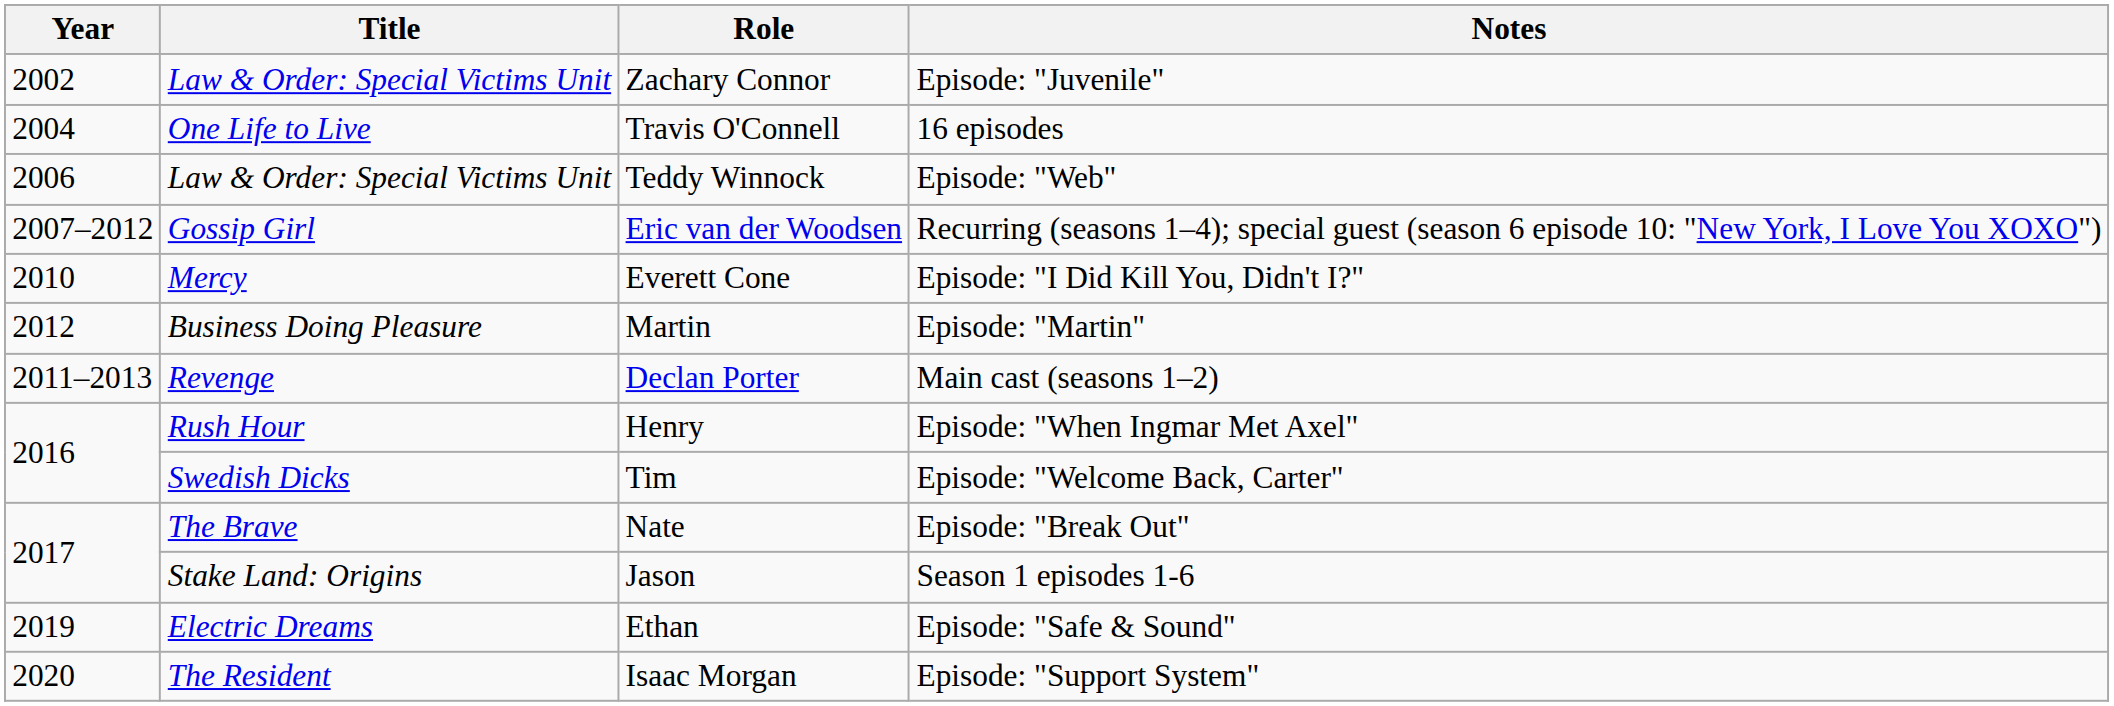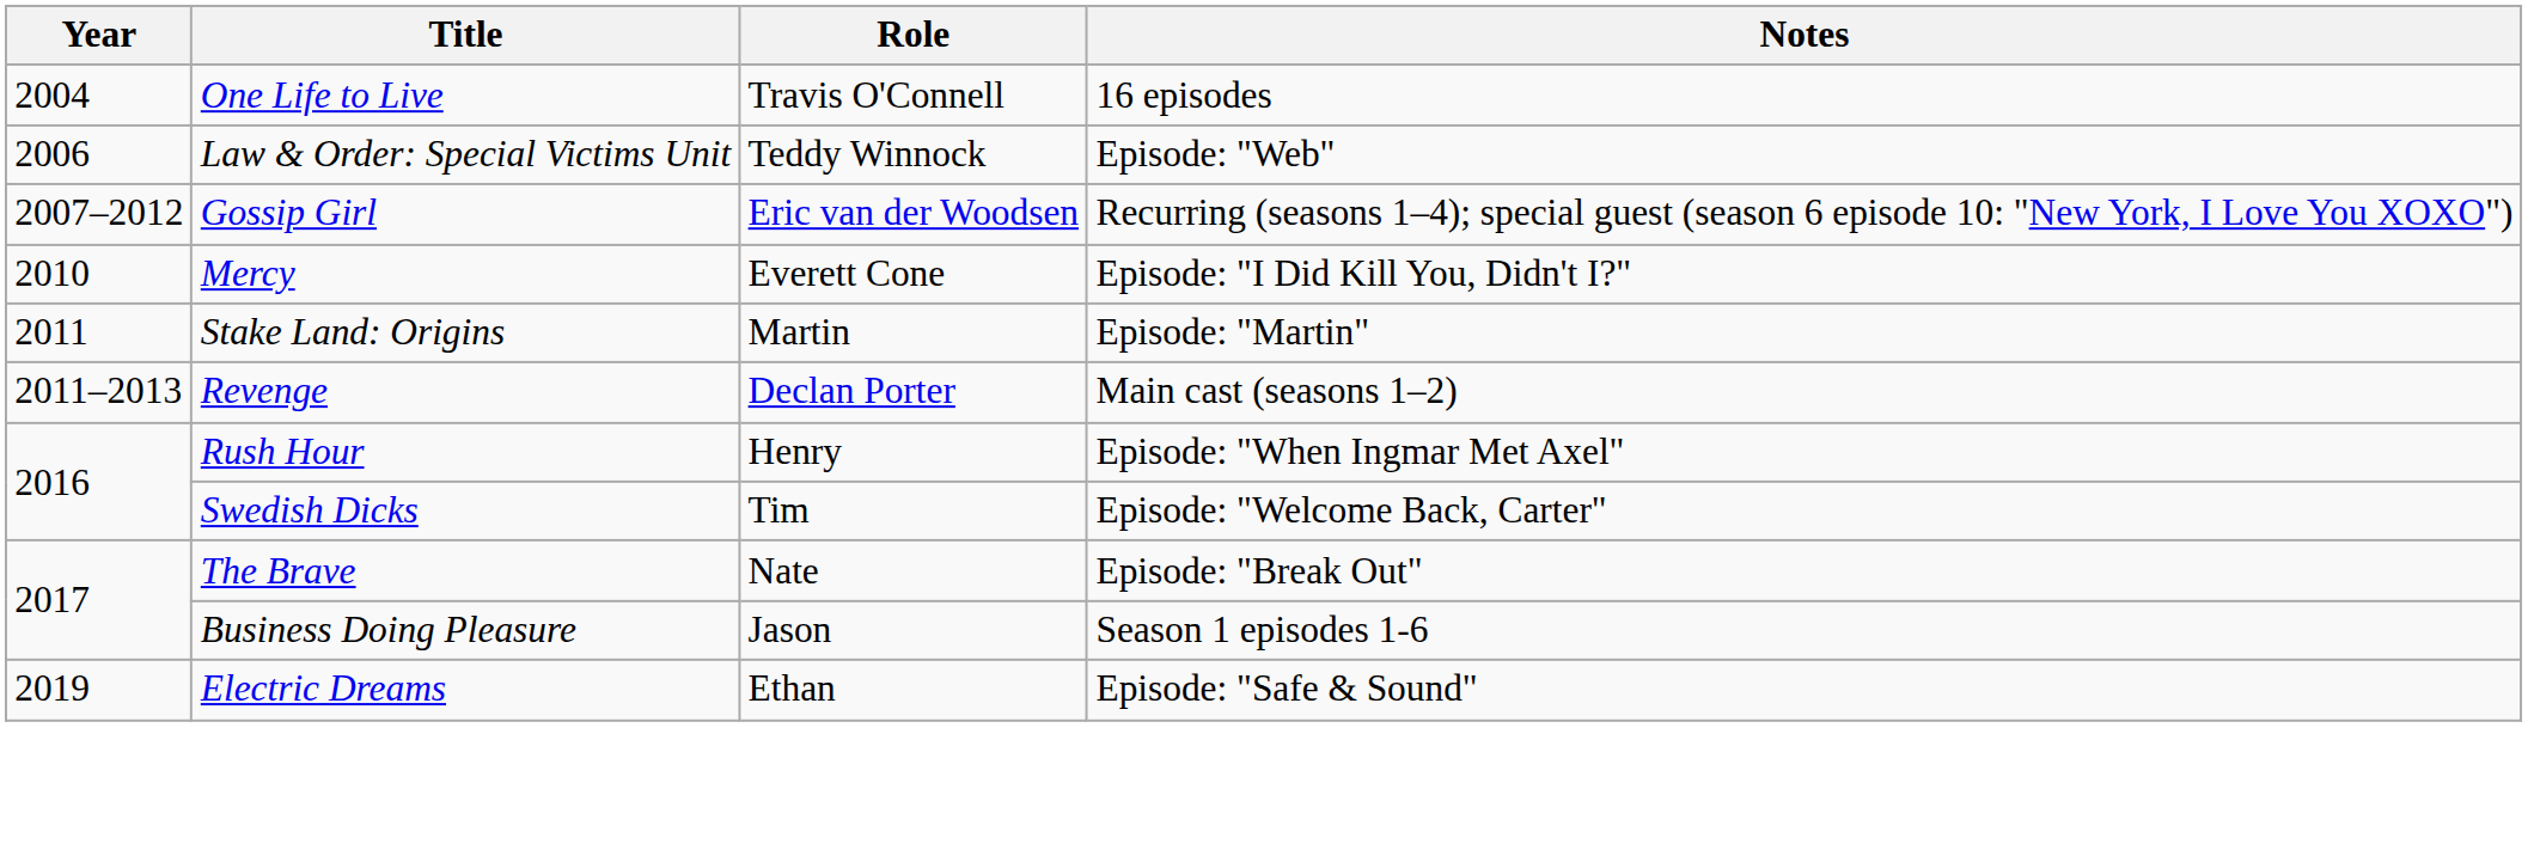 <table class="wikitable sortable">
 <tr>
 <th>Year</th>
 <th>Title</th>
 <th>Role</th>
 <th class="unsortable">Notes</th>
-</tr>
-<tr>
-<td>2002</td>
-<td><em><a href='#'>Law & Order: Special Victims Unit</a></em></td>
-<td>Zachary Connor</td>
-<td>Episode: "Juvenile"</td>
 </tr>
 <tr>
 <td>2004</td>
 <td><em><a href='#'>One Life to Live</a></em></td>
 <td>Travis O'Connell</td>
 <td>16 episodes</td>
 </tr>
 <tr>
 <td>2006</td>
 <td><em>Law & Order: Special Victims Unit</em></td>
 <td>Teddy Winnock</td>
 <td>Episode: "Web"</td>
 </tr>
 <tr>
 <td>2007–2012</td>
 <td><em><a href='#'>Gossip Girl</a></em></td>
 <td><a href='#'>Eric van der Woodsen</a></td>
 <td>Recurring (seasons 1–4); special guest (season 6 episode 10: "<a href='#'>New York, I Love You XOXO</a>")</td>
 </tr>
 <tr>
 <td>2010</td>
 <td><em><a href='#'>Mercy</a></em></td>
 <td>Everett Cone</td>
 <td>Episode: "I Did Kill You, Didn't I?"</td>
 </tr>
 <tr>
-<td>2012</td>
-<td><em>Business Doing Pleasure</em></td>
+<td>2011</td>
+<td><em>Stake Land: Origins</em></td>
 <td>Martin</td>
 <td>Episode: "Martin"</td>
 </tr>
 <tr>
 <td>2011–2013</td>
 <td><em><a href='#'>Revenge</a></em></td>
 <td><a href='#'>Declan Porter</a></td>
 <td>Main cast (seasons 1–2)</td>
 </tr>
 <tr>
 <td rowspan="2">2016</td>
 <td><em><a href='#'>Rush Hour</a></em></td>
 <td>Henry</td>
 <td>Episode: "When Ingmar Met Axel"</td>
 </tr>
 <tr>
 <td><em><a href='#'>Swedish Dicks</a></em></td>
 <td>Tim</td>
 <td>Episode: "Welcome Back, Carter"</td>
 </tr>
 <tr>
 <td rowspan="2">2017</td>
 <td data-sort-value="Brave, The"><em><a href='#'>The Brave</a></em></td>
 <td>Nate</td>
 <td>Episode: "Break Out"</td>
 </tr>
 <tr>
-<td><em>Stake Land: Origins</em></td>
+<td><em>Business Doing Pleasure</em></td>
 <td>Jason</td>
 <td>Season 1 episodes 1-6</td>
 </tr>
 <tr>
 <td>2019</td>
 <td><em><a href='#'>Electric Dreams</a></em></td>
 <td>Ethan</td>
 <td>Episode: "Safe & Sound"</td>
 </tr>
-<tr>
-<td>2020</td>
-<td data-sort-value="Resident, The"><em><a href='#'>The Resident</a></em></td>
-<td>Isaac Morgan</td>
-<td>Episode: "Support System"</td>
-</tr>
 </table>
